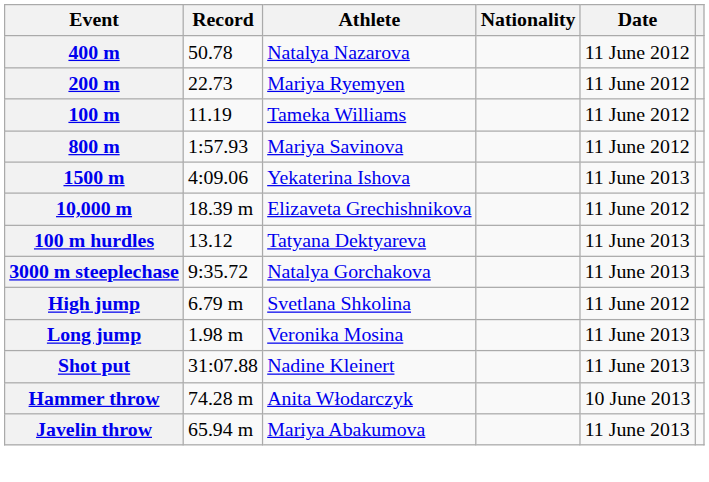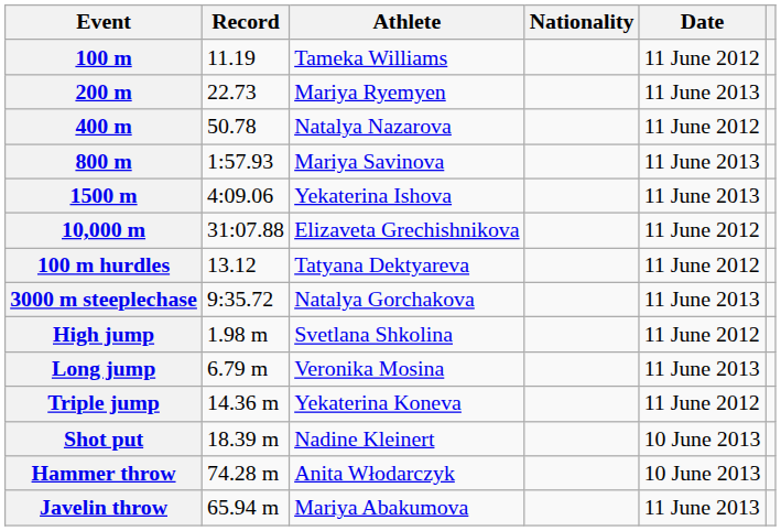 <table class="wikitable plainrowheaders sticky-header">
 <tr>
 <th scope="col">Event</th>
 <th scope="col">Record</th>
 <th scope="col">Athlete</th>
 <th scope="col">Nationality</th>
 <th scope="col">Date</th>
 <th scope="col"></th>
 </tr>
 <tr>
-<th scope="row"><a href='#'>400 m</a></th>
-<td>50.78</td>
-<td><a href='#'>Natalya Nazarova</a></td>
+<th scope="row"><a href='#'>100 m</a></th>
+<td>11.19 </td>
+<td><a href='#'>Tameka Williams</a></td>
 <td></td>
 <td>11 June 2012</td>
 <td></td>
 </tr>
 <tr>
 <th scope="row"><a href='#'>200 m</a></th>
 <td>22.73 </td>
 <td><a href='#'>Mariya Ryemyen</a></td>
 <td></td>
-<td>11 June 2012</td>
+<td>11 June 2013</td>
 <td></td>
 </tr>
 <tr>
-<th scope="row"><a href='#'>100 m</a></th>
-<td>11.19 </td>
-<td><a href='#'>Tameka Williams</a></td>
+<th scope="row"><a href='#'>400 m</a></th>
+<td>50.78</td>
+<td><a href='#'>Natalya Nazarova</a></td>
 <td></td>
 <td>11 June 2012</td>
 <td></td>
 </tr>
 <tr>
 <th scope="row"><a href='#'>800 m</a></th>
 <td>1:57.93</td>
 <td><a href='#'>Mariya Savinova</a></td>
 <td></td>
-<td>11 June 2012</td>
+<td>11 June 2013</td>
 <td></td>
 </tr>
 <tr>
 <th scope="row"><a href='#'>1500 m</a></th>
 <td>4:09.06</td>
 <td><a href='#'>Yekaterina Ishova</a></td>
 <td></td>
 <td>11 June 2013</td>
 <td></td>
 </tr>
 <tr>
 <th scope="row"><a href='#'>10,000 m</a></th>
-<td>18.39 m</td>
+<td>31:07.88</td>
 <td><a href='#'>Elizaveta Grechishnikova</a></td>
 <td></td>
 <td>11 June 2012</td>
 <td></td>
 </tr>
 <tr>
 <th scope="row"><a href='#'>100 m hurdles</a></th>
 <td>13.12 </td>
 <td><a href='#'>Tatyana Dektyareva</a></td>
 <td></td>
-<td>11 June 2013</td>
+<td>11 June 2012</td>
 <td></td>
 </tr>
 <tr>
 <th scope="row"><a href='#'>3000 m steeplechase</a></th>
 <td>9:35.72</td>
 <td><a href='#'>Natalya Gorchakova</a></td>
 <td></td>
 <td>11 June 2013</td>
 <td></td>
 </tr>
 <tr>
 <th scope="row"><a href='#'>High jump</a></th>
-<td>6.79 m </td>
+<td>1.98 m</td>
 <td><a href='#'>Svetlana Shkolina</a></td>
 <td></td>
 <td>11 June 2012</td>
 <td></td>
 </tr>
 <tr>
 <th scope="row"><a href='#'>Long jump</a></th>
-<td>1.98 m</td>
+<td>6.79 m </td>
 <td><a href='#'>Veronika Mosina</a></td>
 <td></td>
 <td>11 June 2013</td>
 <td></td>
 </tr>
 <tr>
+<th scope="row"><a href='#'>Triple jump</a></th>
+<td>14.36 m </td>
+<td><a href='#'>Yekaterina Koneva</a></td>
+<td></td>
+<td>11 June 2012</td>
+<td></td>
+</tr>
+<tr>
 <th scope="row"><a href='#'>Shot put</a></th>
-<td>31:07.88</td>
+<td>18.39 m</td>
 <td><a href='#'>Nadine Kleinert</a></td>
 <td></td>
-<td>11 June 2013</td>
+<td>10 June 2013</td>
 <td></td>
 </tr>
 <tr>
 <th scope="row"><a href='#'>Hammer throw</a></th>
 <td>74.28 m</td>
 <td><a href='#'>Anita Włodarczyk</a></td>
 <td></td>
 <td>10 June 2013</td>
 <td></td>
 </tr>
 <tr>
 <th scope="row"><a href='#'>Javelin throw</a></th>
 <td>65.94 m</td>
 <td><a href='#'>Mariya Abakumova</a></td>
 <td></td>
 <td>11 June 2013</td>
 <td></td>
 </tr>
 </table>
